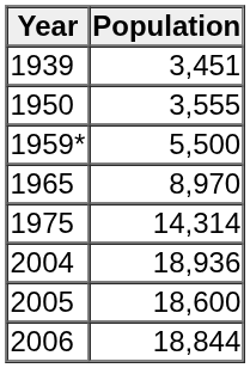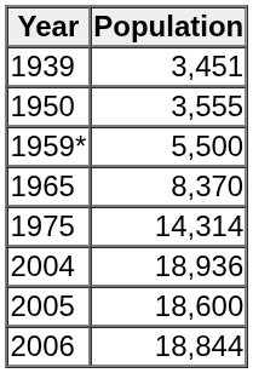 <table border="1" cellspacing="0">
 <tr>
 <th style="background:#efefef;">Year</th>
 <th style="background:#efefef;">Population</th>
 </tr>
 <tr ---->
 <td>1939</td>
 <td align="right">3,451</td>
 </tr>
 <tr>
 <td>1950</td>
 <td align="right">3,555</td>
 </tr>
 <tr>
 <td>1959*</td>
 <td align="right">5,500</td>
 </tr>
 <tr>
 <td>1965</td>
-<td align="right">8,970</td>
+<td align="right">8,370</td>
 </tr>
 <tr>
 <td>1975</td>
 <td align="right">14,314</td>
 </tr>
 <tr>
 <td>2004</td>
 <td align="right">18,936</td>
 </tr>
 <tr>
 <td>2005</td>
 <td align="right">18,600</td>
 </tr>
 <tr>
 <td>2006</td>
 <td align="right">18,844</td>
 </tr>
 </table>
